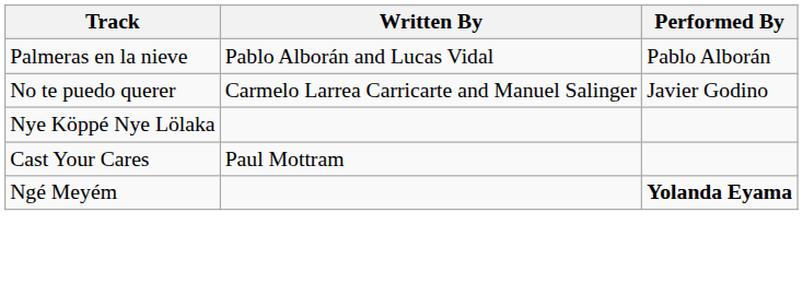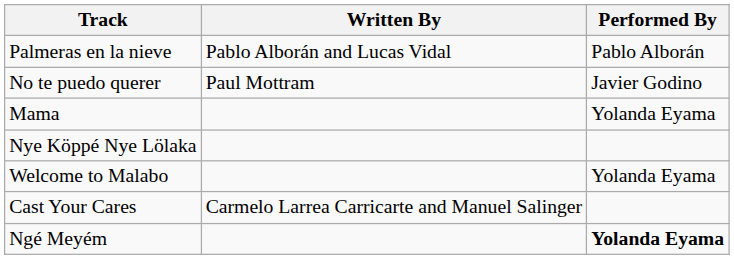 <table class="wikitable">
 <tr>
 <th>Track</th>
 <th>Written By</th>
 <th>Performed By</th>
 </tr>
 <tr>
 <td>Palmeras en la nieve</td>
 <td>Pablo Alborán and Lucas Vidal</td>
 <td>Pablo Alborán</td>
 </tr>
 <tr>
 <td>No te puedo querer</td>
-<td>Carmelo Larrea Carricarte and Manuel Salinger</td>
+<td>Paul Mottram</td>
 <td>Javier Godino</td>
+</tr>
+<tr>
+<td>Mama</td>
+<td></td>
+<td>Yolanda Eyama</td>
 </tr>
 <tr>
 <td>Nye Köppé Nye Lölaka</td>
 <td></td>
 <td></td>
 </tr>
 <tr>
+<td>Welcome to Malabo</td>
+<td></td>
+<td>Yolanda Eyama</td>
+</tr>
+<tr>
 <td>Cast Your Cares</td>
-<td>Paul Mottram</td>
+<td>Carmelo Larrea Carricarte and Manuel Salinger</td>
 <td></td>
 </tr>
 <tr>
 <td>Ngé Meyém</td>
 <td></td>
 <td><strong>Yolanda Eyama</strong></td>
 </tr>
 </table>
